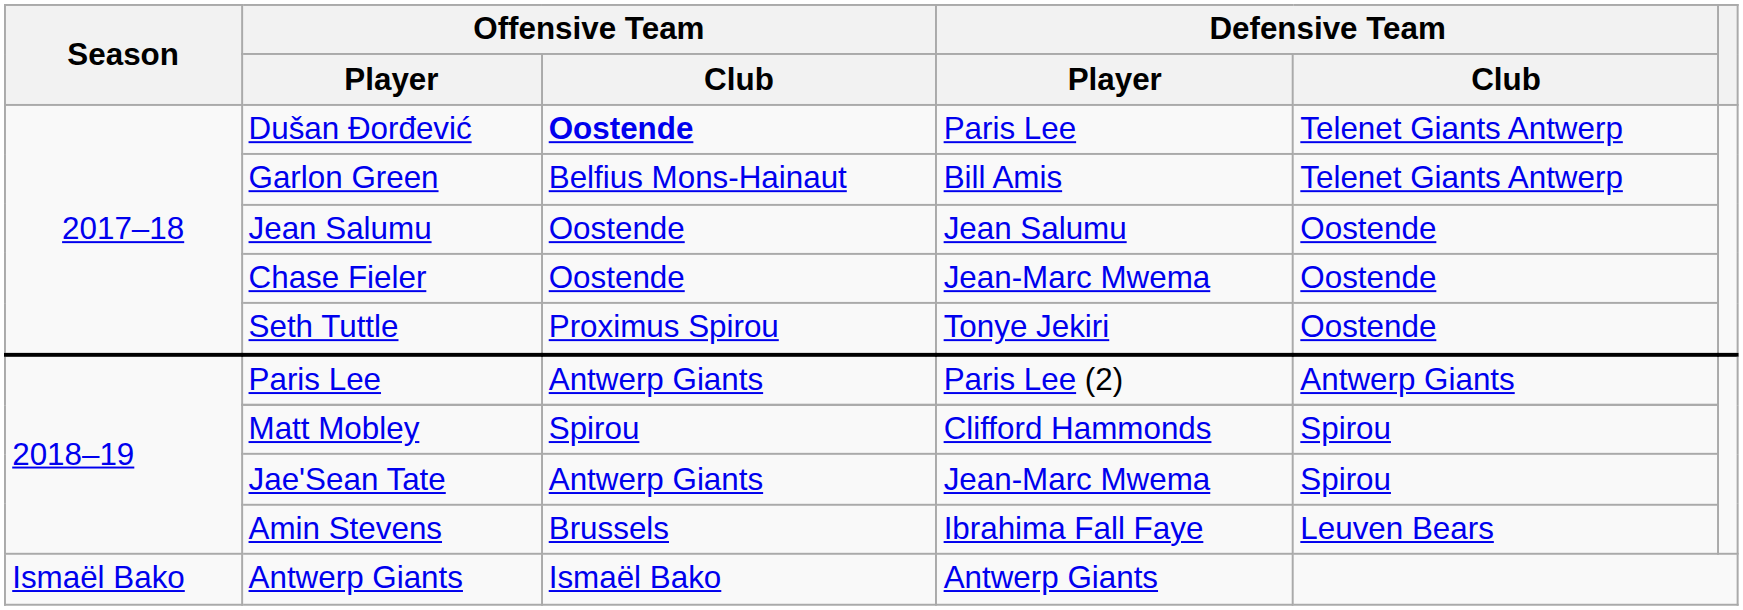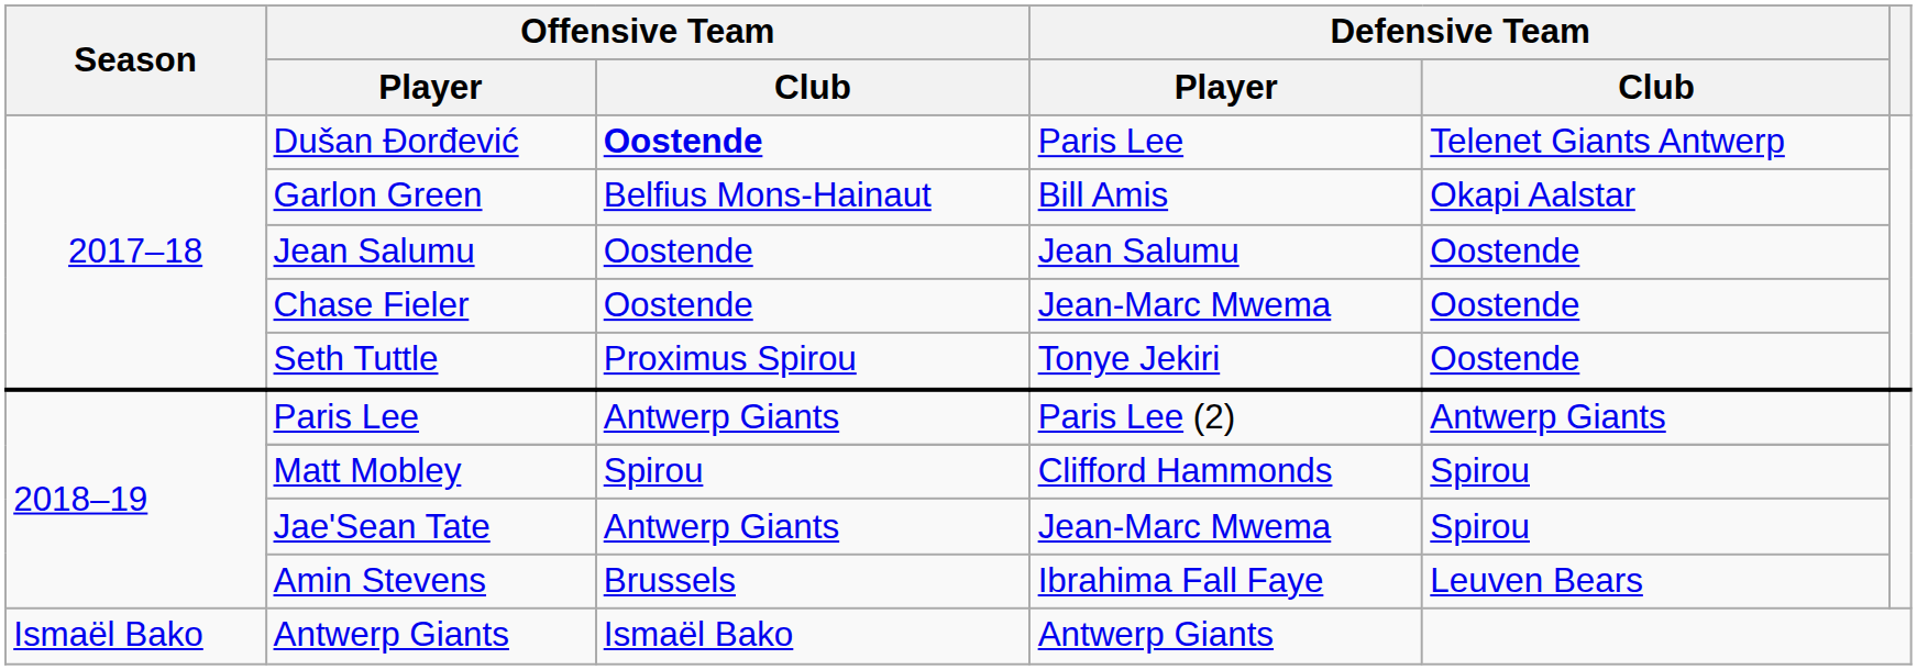 <table class="wikitable" width=70%>
 <tr>
 <th rowspan=2>Season</th>
 <th colspan=2>Offensive Team</th>
 <th colspan=2>Defensive Team</th>
 <th rowspan=2></th>
 </tr>
 <tr>
 <th>Player</th>
 <th>Club</th>
 <th>Player</th>
 <th>Club</th>
 </tr>
 <tr>
 <td rowspan=5 align=center><a href='#'>2017–18</a></td>
 <td> <a href='#'>Dušan Đorđević</a></td>
 <td><strong><a href='#'>Oostende</a></strong></td>
 <td> <a href='#'>Paris Lee</a></td>
 <td><a href='#'>Telenet Giants Antwerp</a></td>
 <td rowspan=5 align=center></td>
 </tr>
 <tr>
 <td> <a href='#'>Garlon Green</a></td>
 <td><a href='#'>Belfius Mons-Hainaut</a></td>
 <td> <a href='#'>Bill Amis</a></td>
-<td><a href='#'>Telenet Giants Antwerp</a></td>
+<td><a href='#'>Okapi Aalstar</a></td>
 </tr>
 <tr>
 <td> <a href='#'>Jean Salumu</a></td>
 <td><a href='#'>Oostende</a></td>
 <td> <a href='#'>Jean Salumu</a></td>
 <td><a href='#'>Oostende</a></td>
 </tr>
 <tr>
 <td> <a href='#'>Chase Fieler</a></td>
 <td><a href='#'>Oostende</a></td>
 <td> <a href='#'>Jean-Marc Mwema</a></td>
 <td><a href='#'>Oostende</a></td>
 </tr>
 <tr>
 <td> <a href='#'>Seth Tuttle</a></td>
 <td><a href='#'>Proximus Spirou</a></td>
 <td> <a href='#'>Tonye Jekiri</a></td>
 <td><a href='#'>Oostende</a></td>
 </tr>
 <tr style="border-top:2px solid black">
 <td rowspan=5><a href='#'>2018–19</a></td>
 <td> <a href='#'>Paris Lee</a></td>
 <td><a href='#'>Antwerp Giants</a></td>
 <td> <a href='#'>Paris Lee</a> (2)</td>
 <td><a href='#'>Antwerp Giants</a></td>
 <td rowspan=5 align=center></td>
 </tr>
 <tr>
 </tr>
 <tr>
 <td> <a href='#'>Matt Mobley</a></td>
 <td><a href='#'>Spirou</a></td>
 <td> <a href='#'>Clifford Hammonds</a></td>
 <td><a href='#'>Spirou</a></td>
 </tr>
 <tr>
 <td> <a href='#'>Jae'Sean Tate</a></td>
 <td><a href='#'>Antwerp Giants</a></td>
 <td> <a href='#'>Jean-Marc Mwema</a></td>
 <td><a href='#'>Spirou</a></td>
 </tr>
 <tr>
 <td> <a href='#'>Amin Stevens</a></td>
 <td><a href='#'>Brussels</a></td>
 <td> <a href='#'>Ibrahima Fall Faye</a></td>
 <td><a href='#'>Leuven Bears</a></td>
 </tr>
 <tr>
 <td> <a href='#'>Ismaël Bako</a></td>
 <td><a href='#'>Antwerp Giants</a></td>
 <td> <a href='#'>Ismaël Bako</a></td>
 <td><a href='#'>Antwerp Giants</a></td>
 </tr>
 </table>
